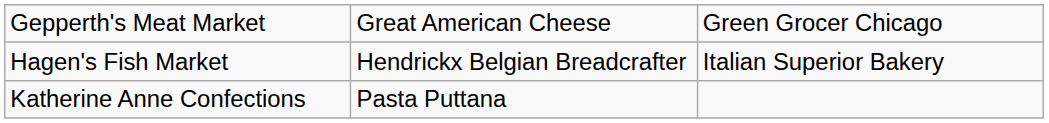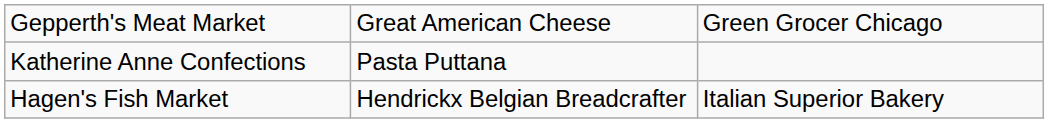 <table class="wikitable">
 <tr>
 <td width="225pt">Gepperth's Meat Market</td>
 <td width="225pt">Great American Cheese</td>
 <td width="225pt">Green Grocer Chicago</td>
 </tr>
 <tr>
+<td>Katherine Anne Confections</td>
+<td>Pasta Puttana</td>
+<td></td>
+</tr>
+<tr>
 <td>Hagen's Fish Market</td>
 <td>Hendrickx Belgian Breadcrafter</td>
 <td>Italian Superior Bakery</td>
 </tr>
-<tr>
-<td>Katherine Anne Confections</td>
-<td>Pasta Puttana</td>
-<td></td>
-</tr>
 </table>
